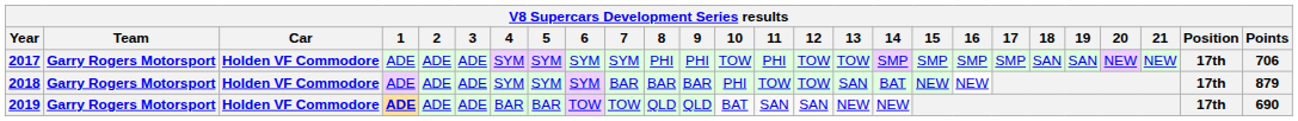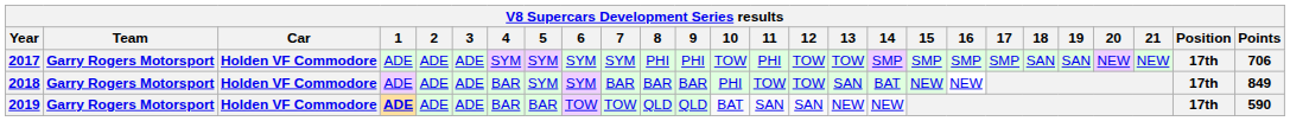 <table class="wikitable" style="text-align:center; font-size:85%">
 <tr>
 <th colspan=26><a href='#'>V8 Supercars Development Series</a> results</th>
 </tr>
 <tr>
 <th>Year</th>
 <th>Team</th>
 <th>Car</th>
 <th>1</th>
 <th>2</th>
 <th>3</th>
 <th>4</th>
 <th>5</th>
 <th>6</th>
 <th>7</th>
 <th>8</th>
 <th>9</th>
 <th>10</th>
 <th>11</th>
 <th>12</th>
 <th>13</th>
 <th>14</th>
 <th>15</th>
 <th>16</th>
 <th>17</th>
 <th>18</th>
 <th>19</th>
 <th>20</th>
 <th>21</th>
 <th>Position</th>
 <th>Points</th>
 </tr>
 <tr>
 <th><a href='#'>2017</a></th>
 <th><a href='#'>Garry Rogers Motorsport</a></th>
 <th><a href='#'>Holden VF Commodore</a></th>
 <td style=background:#dfffdf><a href='#'>ADE</a><br></td>
 <td style=background:#dfffdf><a href='#'>ADE</a><br></td>
 <td style=background:#dfffdf><a href='#'>ADE</a><br></td>
 <td style=background:#efcfff><a href='#'>SYM</a><br></td>
 <td style=background:#efcfff><a href='#'>SYM</a><br></td>
 <td style=background:#dfffdf><a href='#'>SYM</a><br></td>
 <td style=background:#dfffdf><a href='#'>SYM</a><br></td>
 <td style=background:#dfffdf><a href='#'>PHI</a><br></td>
 <td style=background:#dfffdf><a href='#'>PHI</a><br></td>
 <td style=background:#dfffdf><a href='#'>TOW</a><br></td>
 <td style=background:#dfffdf><a href='#'>PHI</a><br></td>
 <td style=background:#dfffdf><a href='#'>TOW</a><br></td>
 <td style=background:#dfffdf><a href='#'>TOW</a><br></td>
 <td style=background:#efcfff><a href='#'>SMP</a><br></td>
 <td style=background:#dfffdf><a href='#'>SMP</a><br></td>
 <td style=background:#dfffdf><a href='#'>SMP</a><br></td>
 <td style=background:#dfffdf><a href='#'>SMP</a><br></td>
 <td style=background:#dfffdf><a href='#'>SAN</a><br></td>
 <td style=background:#dfffdf><a href='#'>SAN</a><br></td>
 <td style=background:#efcfff><a href='#'>NEW</a><br></td>
 <td style=background:#dfffdf><a href='#'>NEW</a><br></td>
 <th>17th</th>
 <th>706</th>
 </tr>
 <tr>
 <th><a href='#'>2018</a></th>
 <th><a href='#'>Garry Rogers Motorsport</a></th>
 <th><a href='#'>Holden VF Commodore</a></th>
 <td style=background:#efcfff><a href='#'>ADE</a><br></td>
 <td style=background:#dfffdf><a href='#'>ADE</a><br></td>
 <td style=background:#dfffdf><a href='#'>ADE</a><br></td>
-<td style=background:#dfffdf><a href='#'>SYM</a><br></td>
+<td style=background:#dfffdf><a href='#'>BAR</a><br></td>
 <td style=background:#dfffdf><a href='#'>SYM</a><br></td>
 <td style=background:#efcfff><a href='#'>SYM</a><br></td>
 <td style=background:#dfffdf><a href='#'>BAR</a><br></td>
 <td style=background:#dfffdf><a href='#'>BAR</a><br></td>
 <td style=background:#dfffdf><a href='#'>BAR</a><br></td>
 <td style=background:#dfffdf><a href='#'>PHI</a><br></td>
 <td style=background:#dfffdf><a href='#'>TOW</a><br></td>
 <td style=background:#dfffdf><a href='#'>TOW</a><br></td>
 <td style=background:#dfffdf><a href='#'>SAN</a><br></td>
 <td style=background:#dfffdf><a href='#'>BAT</a><br></td>
 <td style=background:#dfffdf><a href='#'>NEW</a><br></td>
 <td style=background:#ffffff><a href='#'>NEW</a><br></td>
 <th colspan=5></th>
 <th>17th</th>
-<th>879</th>
+<th>849</th>
 </tr>
 <tr>
 <th><a href='#'>2019</a></th>
 <th><a href='#'>Garry Rogers Motorsport</a></th>
 <th><a href='#'>Holden VF Commodore</a></th>
 <td style=background:#ffdf9f><strong><a href='#'>ADE</a><br></strong></td>
 <td style=background:#dfffdf><a href='#'>ADE</a><br></td>
 <td style=background:#dfffdf><a href='#'>ADE</a><br></td>
 <td style=background:#dfffdf><a href='#'>BAR</a><br></td>
 <td style=background:#dfffdf><a href='#'>BAR</a><br></td>
 <td style=background:#efcfff><a href='#'>TOW</a><br></td>
 <td style=background:#dfffdf><a href='#'>TOW</a><br></td>
 <td style=background:#dfffdf><a href='#'>QLD</a><br></td>
 <td style=background:#dfffdf><a href='#'>QLD</a><br></td>
 <td><a href='#'>BAT</a></td>
 <td><a href='#'>SAN</a></td>
 <td><a href='#'>SAN</a></td>
 <td><a href='#'>NEW</a></td>
 <td><a href='#'>NEW</a></td>
 <th colspan=7></th>
 <th>17th</th>
-<th>690</th>
+<th>590</th>
 </tr>
 </table>
